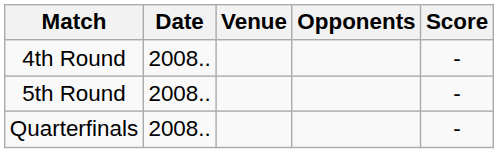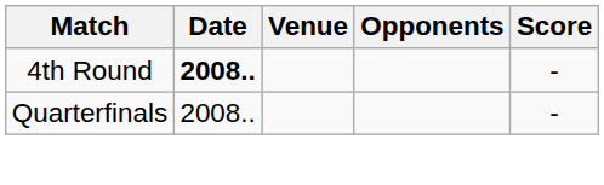 <table class="wikitable" style="text-align:center;">
 <tr>
 <th>Match</th>
 <th>Date</th>
 <th>Venue</th>
 <th>Opponents</th>
 <th>Score</th>
 </tr>
 <tr>
 <td>4th Round</td>
-<td>2008..</td>
-<td><a href='#'></a></td>
-<td><a href='#'></a></td>
-<td>-</td>
-</tr>
-<tr>
-<td>5th Round</td>
-<td>2008..</td>
+<td><strong>2008..</strong></td>
 <td><a href='#'></a></td>
 <td><a href='#'></a></td>
 <td>-</td>
 </tr>
 <tr>
 <td>Quarterfinals</td>
 <td>2008..</td>
 <td><a href='#'></a></td>
 <td><a href='#'></a></td>
 <td>-</td>
 </tr>
 </table>
